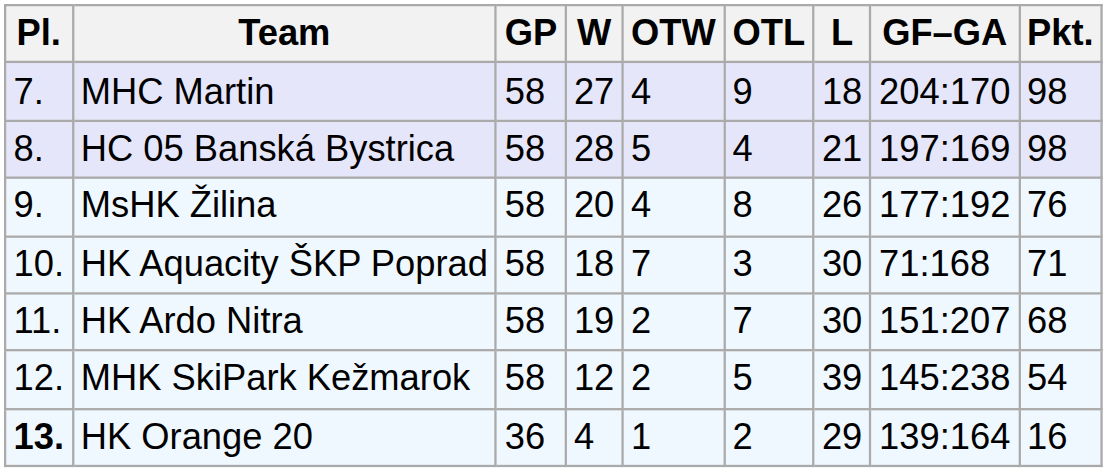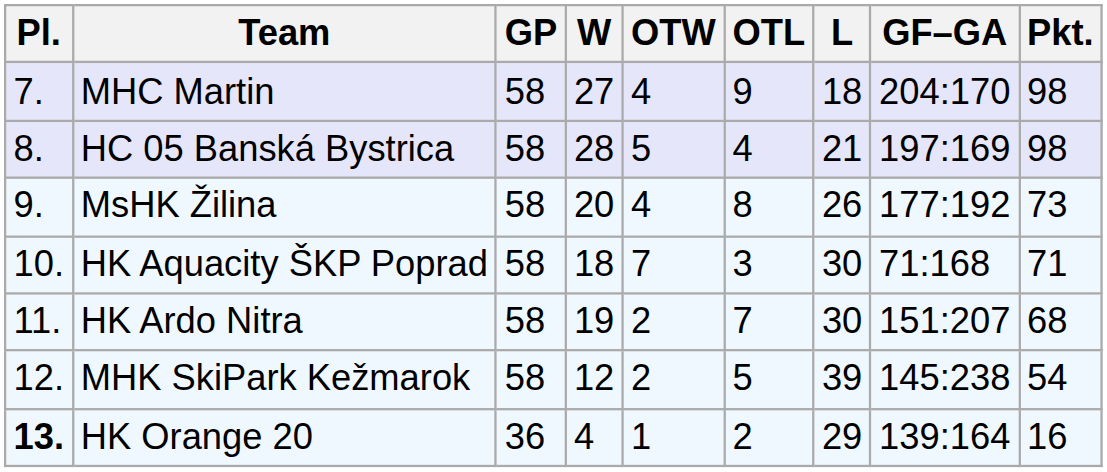 <table class="wikitable">
 <tr>
 <th>Pl.</th>
 <th>Team</th>
 <th>GP</th>
 <th>W</th>
 <th>OTW</th>
 <th>OTL</th>
 <th>L</th>
 <th>GF–GA</th>
 <th>Pkt.</th>
 </tr>
 <tr bgcolor="#e6e6fa">
 <td>7.</td>
 <td>MHC Martin</td>
 <td>58</td>
 <td>27</td>
 <td>4</td>
 <td>9</td>
 <td>18</td>
 <td>204:170</td>
 <td>98</td>
 </tr>
 <tr bgcolor="#e6e6fa">
 <td>8.</td>
 <td>HC 05 Banská Bystrica</td>
 <td>58</td>
 <td>28</td>
 <td>5</td>
 <td>4</td>
 <td>21</td>
 <td>197:169</td>
 <td>98</td>
 </tr>
 <tr bgcolor="#f0f8ff">
 <td>9.</td>
 <td>MsHK Žilina</td>
 <td>58</td>
 <td>20</td>
 <td>4</td>
 <td>8</td>
 <td>26</td>
 <td>177:192</td>
-<td>76</td>
+<td>73</td>
 </tr>
 <tr bgcolor="#f0f8ff">
 <td>10.</td>
 <td>HK Aquacity ŠKP Poprad</td>
 <td>58</td>
 <td>18</td>
 <td>7</td>
 <td>3</td>
 <td>30</td>
 <td>71:168</td>
 <td>71</td>
 </tr>
 <tr bgcolor="#f0f8ff">
 <td>11.</td>
 <td>HK Ardo Nitra</td>
 <td>58</td>
 <td>19</td>
 <td>2</td>
 <td>7</td>
 <td>30</td>
 <td>151:207</td>
 <td>68</td>
 </tr>
 <tr bgcolor="#f0f8ff">
 <td>12.</td>
 <td>MHK SkiPark Kežmarok</td>
 <td>58</td>
 <td>12</td>
 <td>2</td>
 <td>5</td>
 <td>39</td>
 <td>145:238</td>
 <td>54</td>
 </tr>
 <tr bgcolor="#f0f8ff">
 <td><strong>13.</strong></td>
 <td>HK Orange 20</td>
 <td>36</td>
 <td>4</td>
 <td>1</td>
 <td>2</td>
 <td>29</td>
 <td>139:164</td>
 <td>16</td>
 </tr>
 </table>
